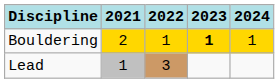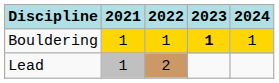 <table class="wikitable" style="text-align: center">
 <tr>
 <th style="background: #b0e0e6">Discipline</th>
 <th style="background: #b0e0e6">2021</th>
 <th style="background: #b0e0e6">2022</th>
 <th style="background: #b0e0e6">2023</th>
 <th style="background: #b0e0e6">2024</th>
 </tr>
 <tr>
 <td align="left">Bouldering</td>
-<td style="background: gold">2</td>
+<td style="background: gold">1</td>
 <td style="background: gold">1</td>
 <td style="background: gold"><strong>1</strong></td>
 <td style="background: gold">1</td>
 </tr>
 <tr>
 <td align="left">Lead</td>
 <td style="background: silver">1</td>
-<td style="background: #cc9966">3</td>
+<td style="background: #cc9966">2</td>
 <td></td>
 <td></td>
 </tr>
 </table>
